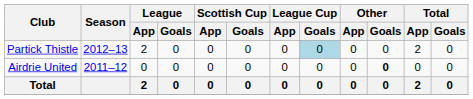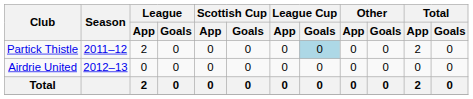 <table class="wikitable">
 <tr>
 <th rowspan=2>Club</th>
 <th rowspan=2>Season</th>
 <th colspan=2>League</th>
 <th colspan=2>Scottish Cup</th>
 <th colspan=2>League Cup</th>
 <th colspan=2>Other</th>
 <th colspan=2>Total</th>
 </tr>
 <tr>
 <th>App</th>
 <th>Goals</th>
 <th>App</th>
 <th>Goals</th>
 <th>App</th>
 <th>Goals</th>
 <th>App</th>
 <th>Goals</th>
 <th>App</th>
 <th>Goals</th>
 </tr>
 <tr align=center>
 <td rowspan=1><a href='#'>Partick Thistle</a></td>
-<td><a href='#'>2012–13</a></td>
+<td><a href='#'>2011–12</a></td>
 <td>2</td>
 <td>0</td>
 <td>0</td>
 <td>0</td>
 <td>0</td>
 <td style="background: lightblue;">0</td>
 <td>0</td>
 <td>0</td>
 <td>2</td>
 <td>0</td>
 </tr>
 <tr align=center>
 <td rowspan=1><a href='#'>Airdrie United</a></td>
-<td><a href='#'>2011–12</a></td>
+<td><a href='#'>2012–13</a></td>
 <td>0</td>
 <td>0</td>
 <td>0</td>
 <td>0</td>
 <td>0</td>
 <td>0</td>
 <td>0</td>
-<td><strong>0</strong></td>
+<td>0</td>
 <td>0</td>
 <td>0</td>
 </tr>
 <tr align=center>
 <th>Total</th>
 <th></th>
 <th>2</th>
 <th>0</th>
 <th>0</th>
 <th>0</th>
 <th>0</th>
 <th>0</th>
 <th>0</th>
 <th>0</th>
 <th>2</th>
 <th>0</th>
 </tr>
 <tr>
 </tr>
 </table>
